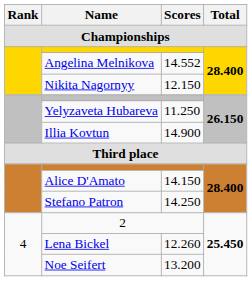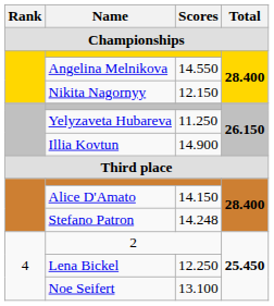 <table class="wikitable" white-space:nowrap">
 <tr>
 <th>Rank</th>
 <th>Name</th>
 <th>Scores</th>
 <th>Total</th>
 </tr>
 <tr bgcolor="DFDFDF">
 <td colspan="4" align="center"><strong>Championships</strong></td>
 </tr>
 <tr bgcolor="gold">
 <td rowspan="3" align=center></td>
 <td align=center colspan="2"></td>
 <td rowspan="3"><strong>28.400</strong></td>
 </tr>
 <tr>
 <td><a href='#'>Angelina Melnikova</a></td>
-<td> 14.552</td>
+<td> 14.550</td>
 </tr>
 <tr>
 <td><a href='#'>Nikita Nagornyy</a></td>
 <td> 12.150</td>
 </tr>
 <tr bgcolor="silver">
 <td rowspan="3" align=center></td>
 <td align=center colspan="2"></td>
 <td rowspan="3"><strong>26.150</strong></td>
 </tr>
 <tr>
 <td><a href='#'>Yelyzaveta Hubareva</a></td>
 <td> 11.250</td>
 </tr>
 <tr>
 <td><a href='#'>Illia Kovtun</a></td>
 <td> 14.900</td>
 </tr>
 <tr bgcolor="DFDFDF">
 <td colspan="4" align="center"><strong>Third place</strong></td>
 </tr>
 <tr bgcolor="CD7F32">
 <td rowspan="3" align=center></td>
 <td align=center colspan="2"></td>
 <td rowspan="3"><strong>28.400</strong></td>
 </tr>
 <tr>
 <td><a href='#'>Alice D'Amato</a></td>
 <td> 14.150</td>
 </tr>
 <tr>
 <td><a href='#'>Stefano Patron</a></td>
-<td> 14.250</td>
+<td> 14.248</td>
 </tr>
 <tr>
 <td rowspan="3" align=center>4</td>
 <td align=center colspan="2"> 2</td>
 <td rowspan="3"><strong>25.450</strong></td>
 </tr>
 <tr>
 <td><a href='#'>Lena Bickel</a></td>
-<td> 12.260</td>
+<td> 12.250</td>
 </tr>
 <tr>
 <td><a href='#'>Noe Seifert</a></td>
-<td> 13.200</td>
+<td> 13.100</td>
 </tr>
 </table>
